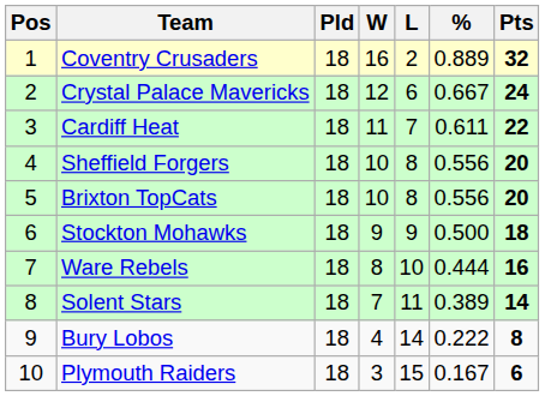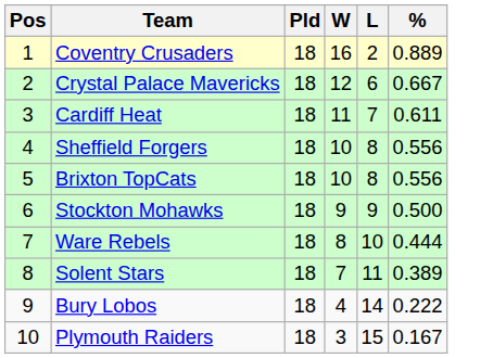 <table class="wikitable" style="text-align: center;">
 <tr>
 <th>Pos</th>
 <th scope="col" style="width: 180px;">Team</th>
 <th>Pld</th>
 <th>W</th>
 <th>L</th>
 <th>%</th>
-<th>Pts</th>
 </tr>
 <tr style="background: #ffffcc;">
 <td>1</td>
 <td style="text-align:left;"><a href='#'>Coventry Crusaders</a></td>
 <td>18</td>
 <td>16</td>
 <td>2</td>
 <td>0.889</td>
-<td><strong>32</strong></td>
 </tr>
 <tr style="background: #ccffcc;">
 <td>2</td>
 <td style="text-align:left;"><a href='#'>Crystal Palace Mavericks</a></td>
 <td>18</td>
 <td>12</td>
 <td>6</td>
 <td>0.667</td>
-<td><strong>24</strong></td>
 </tr>
 <tr style="background: #ccffcc;">
 <td>3</td>
 <td style="text-align:left;"><a href='#'>Cardiff Heat</a></td>
 <td>18</td>
 <td>11</td>
 <td>7</td>
 <td>0.611</td>
-<td><strong>22</strong></td>
 </tr>
 <tr style="background: #ccffcc;">
 <td>4</td>
 <td style="text-align:left;"><a href='#'>Sheffield Forgers</a></td>
 <td>18</td>
 <td>10</td>
 <td>8</td>
 <td>0.556</td>
-<td><strong>20</strong></td>
 </tr>
 <tr style="background: #ccffcc;">
 <td>5</td>
 <td style="text-align:left;"><a href='#'>Brixton TopCats</a></td>
 <td>18</td>
 <td>10</td>
 <td>8</td>
 <td>0.556</td>
-<td><strong>20</strong></td>
 </tr>
 <tr style="background: #ccffcc;">
 <td>6</td>
 <td style="text-align:left;"><a href='#'>Stockton Mohawks</a></td>
 <td>18</td>
 <td>9</td>
 <td>9</td>
 <td>0.500</td>
-<td><strong>18</strong></td>
 </tr>
 <tr style="background: #ccffcc;">
 <td>7</td>
 <td style="text-align:left;"><a href='#'>Ware Rebels</a></td>
 <td>18</td>
 <td>8</td>
 <td>10</td>
 <td>0.444</td>
-<td><strong>16</strong></td>
 </tr>
 <tr style="background: #ccffcc;">
 <td>8</td>
 <td style="text-align:left;"><a href='#'>Solent Stars</a></td>
 <td>18</td>
 <td>7</td>
 <td>11</td>
 <td>0.389</td>
-<td><strong>14</strong></td>
 </tr>
 <tr style="background: ;">
 <td>9</td>
 <td style="text-align:left;"><a href='#'>Bury Lobos</a></td>
 <td>18</td>
 <td>4</td>
 <td>14</td>
 <td>0.222</td>
-<td><strong>8</strong></td>
 </tr>
 <tr style="background: ;">
 <td>10</td>
 <td style="text-align:left;"><a href='#'>Plymouth Raiders</a></td>
 <td>18</td>
 <td>3</td>
 <td>15</td>
 <td>0.167</td>
-<td><strong>6</strong></td>
 </tr>
 </table>
